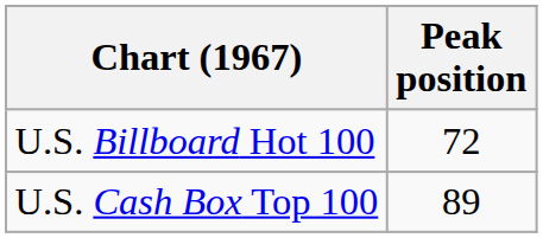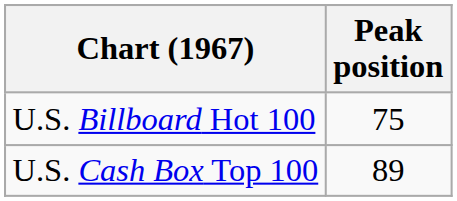 <table class="wikitable sortable">
 <tr>
 <th>Chart (1967)</th>
 <th>Peak<br>position</th>
 </tr>
 <tr>
 <td>U.S. <a href='#'><em>Billboard</em> Hot 100</a></td>
-<td align="center">72</td>
+<td align="center">75</td>
 </tr>
 <tr>
 <td>U.S. <a href='#'><em>Cash Box</em> Top 100</a></td>
 <td align="center">89</td>
 </tr>
 </table>
